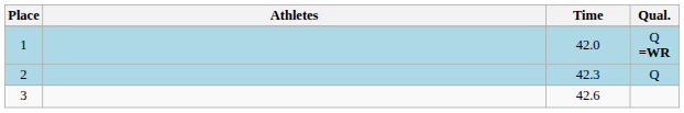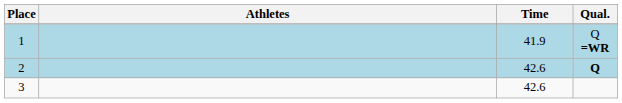 <table class=wikitable style="text-align:center">
 <tr>
 <th width=20>Place</th>
 <th width=580>Athletes</th>
 <th width=90>Time</th>
 <th width=50>Qual.</th>
 </tr>
 <tr>
 </tr>
 <tr bgcolor=lightblue>
 <td>1</td>
 <td align=left></td>
-<td>42.0</td>
+<td>41.9</td>
 <td>Q <strong>=WR</strong></td>
 </tr>
 <tr bgcolor=lightblue>
 <td>2</td>
 <td align=left></td>
-<td>42.3</td>
-<td>Q</td>
+<td>42.6</td>
+<td><strong>Q</strong></td>
 </tr>
 <tr>
 <td>3</td>
 <td align=left></td>
 <td>42.6</td>
 <td></td>
 </tr>
 </table>
